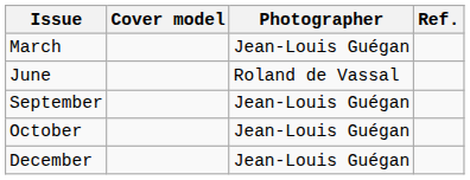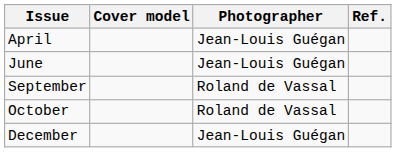 <table class="wikitable">
 <tr>
 <th>Issue</th>
 <th>Cover model</th>
 <th>Photographer</th>
 <th>Ref.</th>
 </tr>
 <tr>
-<td>March</td>
+<td>April</td>
 <td></td>
 <td>Jean-Louis Guégan</td>
 <td></td>
 </tr>
 <tr>
 <td>June</td>
 <td></td>
-<td>Roland de Vassal</td>
+<td>Jean-Louis Guégan</td>
 <td></td>
 </tr>
 <tr>
 <td>September</td>
 <td></td>
-<td>Jean-Louis Guégan</td>
+<td>Roland de Vassal</td>
 <td></td>
 </tr>
 <tr>
 <td>October</td>
 <td></td>
-<td>Jean-Louis Guégan</td>
+<td>Roland de Vassal</td>
 <td></td>
 </tr>
 <tr>
 <td>December</td>
 <td></td>
 <td>Jean-Louis Guégan</td>
 <td></td>
 </tr>
 </table>
